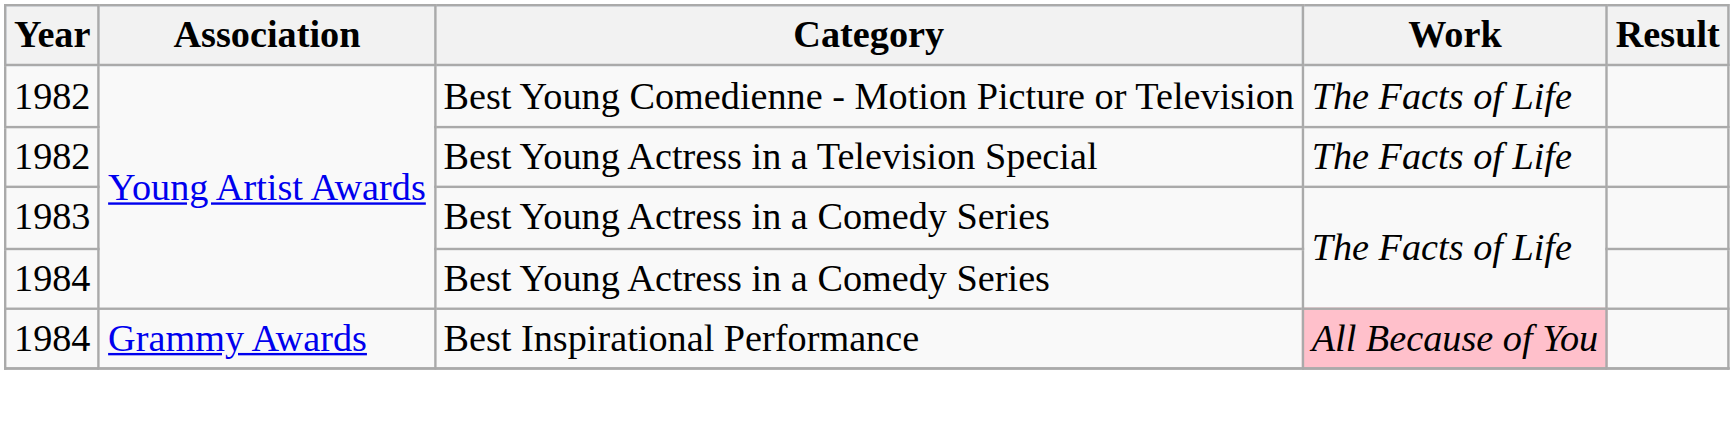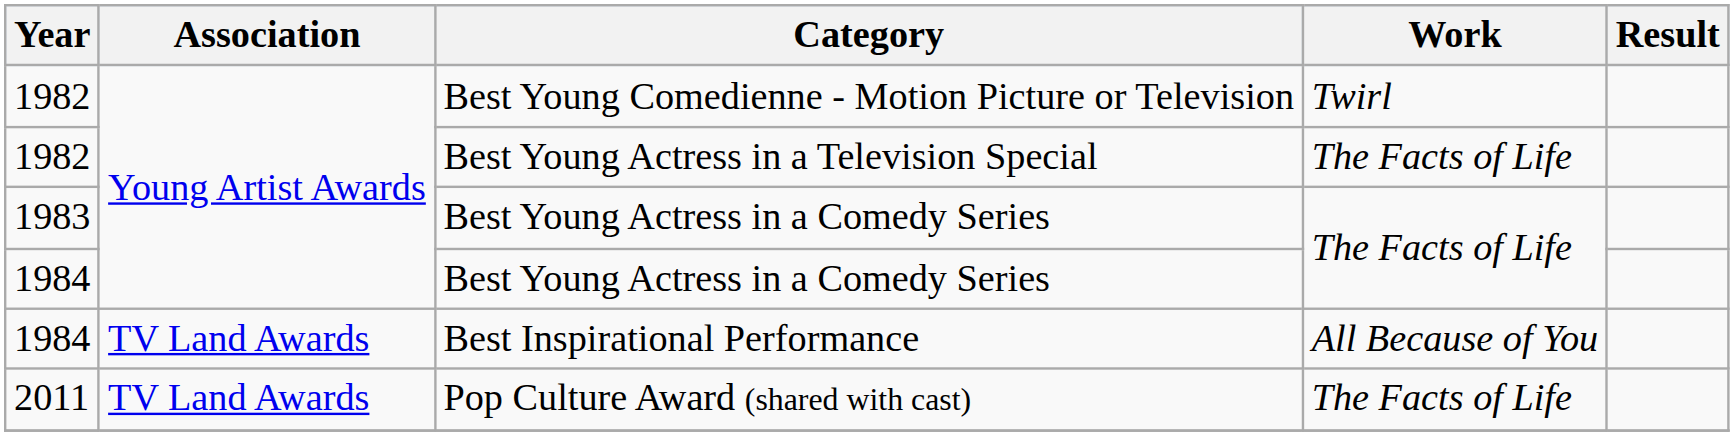 <table class="wikitable">
 <tr style="background:#b0c4de; text-align:center;">
 <th>Year</th>
 <th>Association</th>
 <th>Category</th>
 <th>Work</th>
 <th>Result</th>
 </tr>
 <tr>
 <td>1982</td>
 <td rowspan="4"><a href='#'>Young Artist Awards</a></td>
 <td>Best Young Comedienne - Motion Picture or Television</td>
-<td><em>The Facts of Life</em></td>
+<td><em>Twirl</em></td>
 <td></td>
 </tr>
 <tr>
 <td>1982</td>
 <td>Best Young Actress in a Television Special</td>
 <td><em>The Facts of Life</em></td>
 <td></td>
 </tr>
 <tr>
 <td>1983</td>
 <td>Best Young Actress in a Comedy Series</td>
 <td rowspan="2"><em>The Facts of Life</em></td>
 <td></td>
 </tr>
 <tr>
 <td>1984</td>
 <td>Best Young Actress in a Comedy Series</td>
 <td></td>
 </tr>
 <tr>
 <td>1984</td>
-<td><a href='#'>Grammy Awards</a></td>
+<td><a href='#'>TV Land Awards</a></td>
 <td>Best Inspirational Performance</td>
-<td style="background: pink;"><em>All Because of You</em></td>
+<td><em>All Because of You</em></td>
+<td></td>
+</tr>
+<tr>
+<td>2011</td>
+<td><a href='#'>TV Land Awards</a></td>
+<td>Pop Culture Award <small>(shared with cast)</small></td>
+<td><em>The Facts of Life</em></td>
 <td></td>
 </tr>
 <tr>
 </tr>
 </table>
